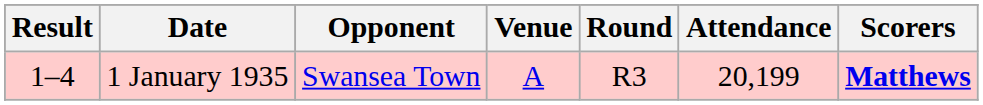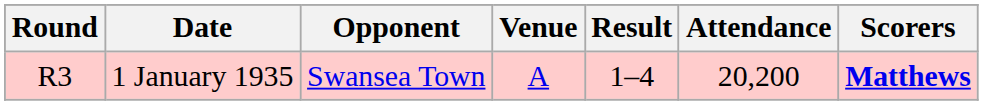 <table class="wikitable" style="font-size:100%; text-align:center">
 <tr>
-<th>Result</th>
+<th>Round</th>
 <th>Date</th>
 <th>Opponent</th>
 <th>Venue</th>
-<th>Round</th>
+<th>Result</th>
 <th>Attendance</th>
 <th>Scorers</th>
 </tr>
 <tr style="background-color: #FFCCCC;">
-<td>1–4</td>
+<td>R3</td>
 <td>1 January 1935</td>
 <td><a href='#'>Swansea Town</a></td>
 <td><a href='#'>A</a></td>
-<td>R3</td>
-<td>20,199</td>
+<td>1–4</td>
+<td>20,200</td>
 <td><strong><a href='#'>Matthews</a></strong></td>
 </tr>
 </table>
